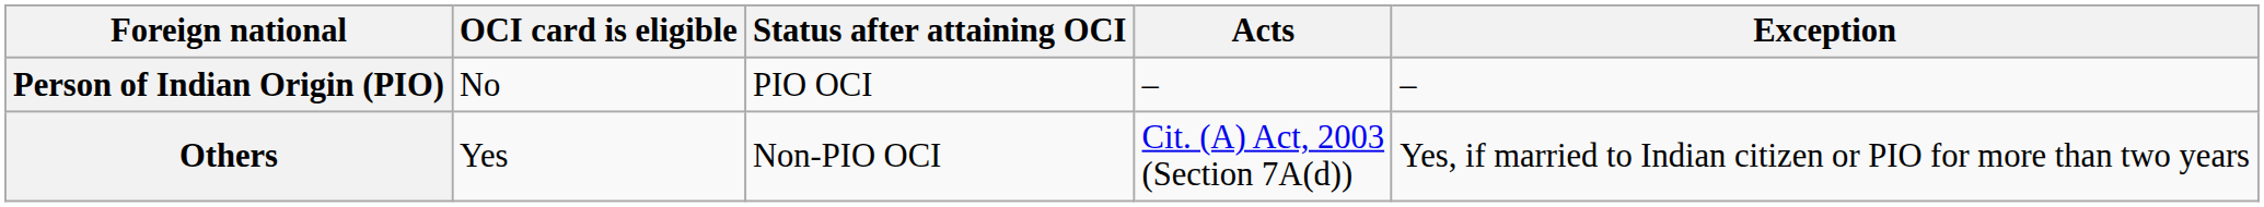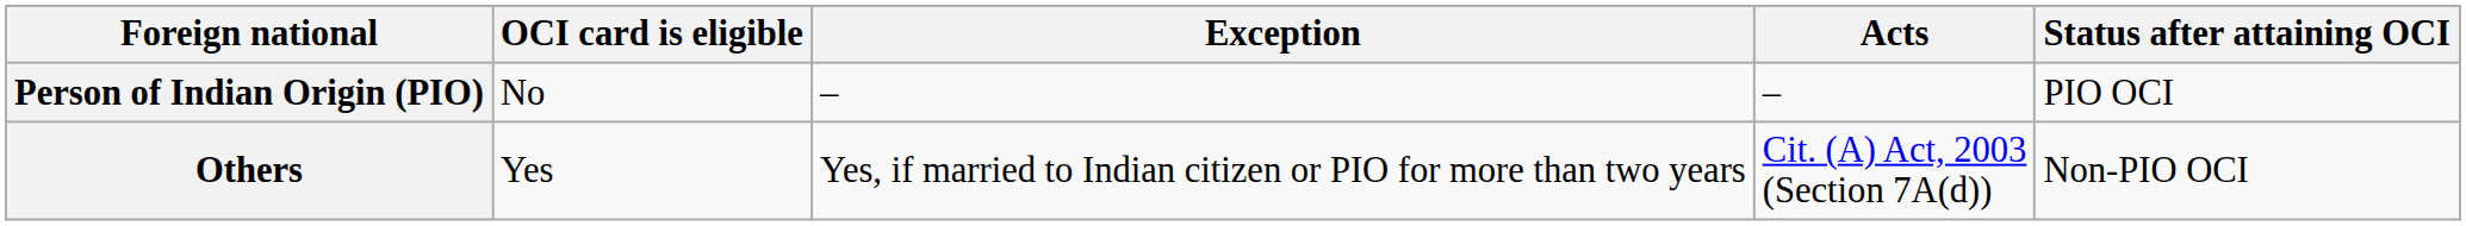 <table class="wikitable">
 <tr>
 <th>Foreign national</th>
 <th>OCI card is eligible</th>
+<th>Exception</th>
+<th>Acts</th>
 <th>Status after attaining OCI</th>
-<th>Acts</th>
-<th>Exception</th>
 </tr>
 <tr>
 <th>Person of Indian Origin (PIO)</th>
 <td>No</td>
-<td>PIO OCI</td>
 <td>–</td>
 <td>–</td>
+<td>PIO OCI</td>
 </tr>
 <tr>
 <th>Others</th>
 <td>Yes</td>
+<td>Yes, if married to Indian citizen or PIO for more than two years</td>
+<td><a href='#'>Cit. (A) Act, 2003</a><br>(Section 7A(d))</td>
 <td>Non-PIO OCI</td>
-<td><a href='#'>Cit. (A) Act, 2003</a><br>(Section 7A(d))</td>
-<td>Yes, if married to Indian citizen or PIO for more than two years</td>
 </tr>
 </table>
